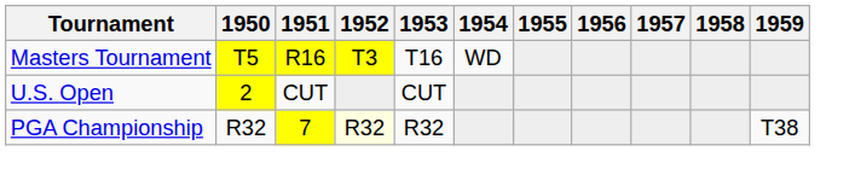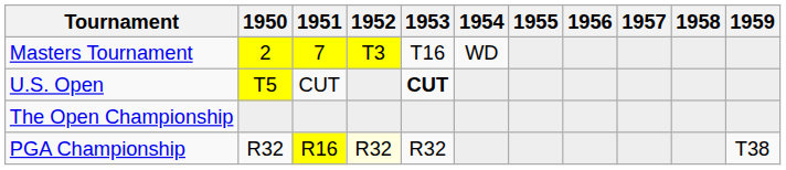 <table class="wikitable" style="font-size:95%;text-align:center;">
 <tr>
 <th>Tournament</th>
 <th>1950</th>
 <th>1951</th>
 <th>1952</th>
 <th>1953</th>
 <th>1954</th>
 <th>1955</th>
 <th>1956</th>
 <th>1957</th>
 <th>1958</th>
 <th>1959</th>
 </tr>
 <tr>
 <td align=left><a href='#'>Masters Tournament</a></td>
-<td style="background:yellow;">T5</td>
-<td style="background:yellow;">R16</td>
+<td style="background:yellow;">2</td>
+<td style="background:yellow;">7</td>
 <td style="background:yellow;">T3</td>
 <td>T16</td>
 <td>WD</td>
 <td style="background:#eeeeee;"></td>
 <td style="background:#eeeeee;"></td>
 <td style="background:#eeeeee;"></td>
 <td style="background:#eeeeee;"></td>
 <td style="background:#eeeeee;"></td>
 </tr>
 <tr>
 <td align=left><a href='#'>U.S. Open</a></td>
-<td style="background:yellow;">2</td>
+<td style="background:yellow;">T5</td>
 <td>CUT</td>
 <td style="background:#eeeeee;"></td>
-<td>CUT</td>
+<td><strong>CUT</strong></td>
+<td style="background:#eeeeee;"></td>
+<td style="background:#eeeeee;"></td>
+<td style="background:#eeeeee;"></td>
+<td style="background:#eeeeee;"></td>
+<td style="background:#eeeeee;"></td>
+<td style="background:#eeeeee;"></td>
+</tr>
+<tr>
+<td align=left><a href='#'>The Open Championship</a></td>
+<td style="background:#eeeeee;"></td>
+<td style="background:#eeeeee;"></td>
+<td style="background:#eeeeee;"></td>
+<td style="background:#eeeeee;"></td>
 <td style="background:#eeeeee;"></td>
 <td style="background:#eeeeee;"></td>
 <td style="background:#eeeeee;"></td>
 <td style="background:#eeeeee;"></td>
 <td style="background:#eeeeee;"></td>
 <td style="background:#eeeeee;"></td>
 </tr>
 <tr>
 <td align=left><a href='#'>PGA Championship</a></td>
 <td>R32</td>
-<td style="background:yellow;">7</td>
+<td style="background:yellow;">R16</td>
 <td style="background: lightyellow;">R32</td>
 <td>R32</td>
 <td style="background:#eeeeee;"></td>
 <td style="background:#eeeeee;"></td>
 <td style="background:#eeeeee;"></td>
 <td style="background:#eeeeee;"></td>
 <td style="background:#eeeeee;"></td>
 <td>T38</td>
 </tr>
 </table>
